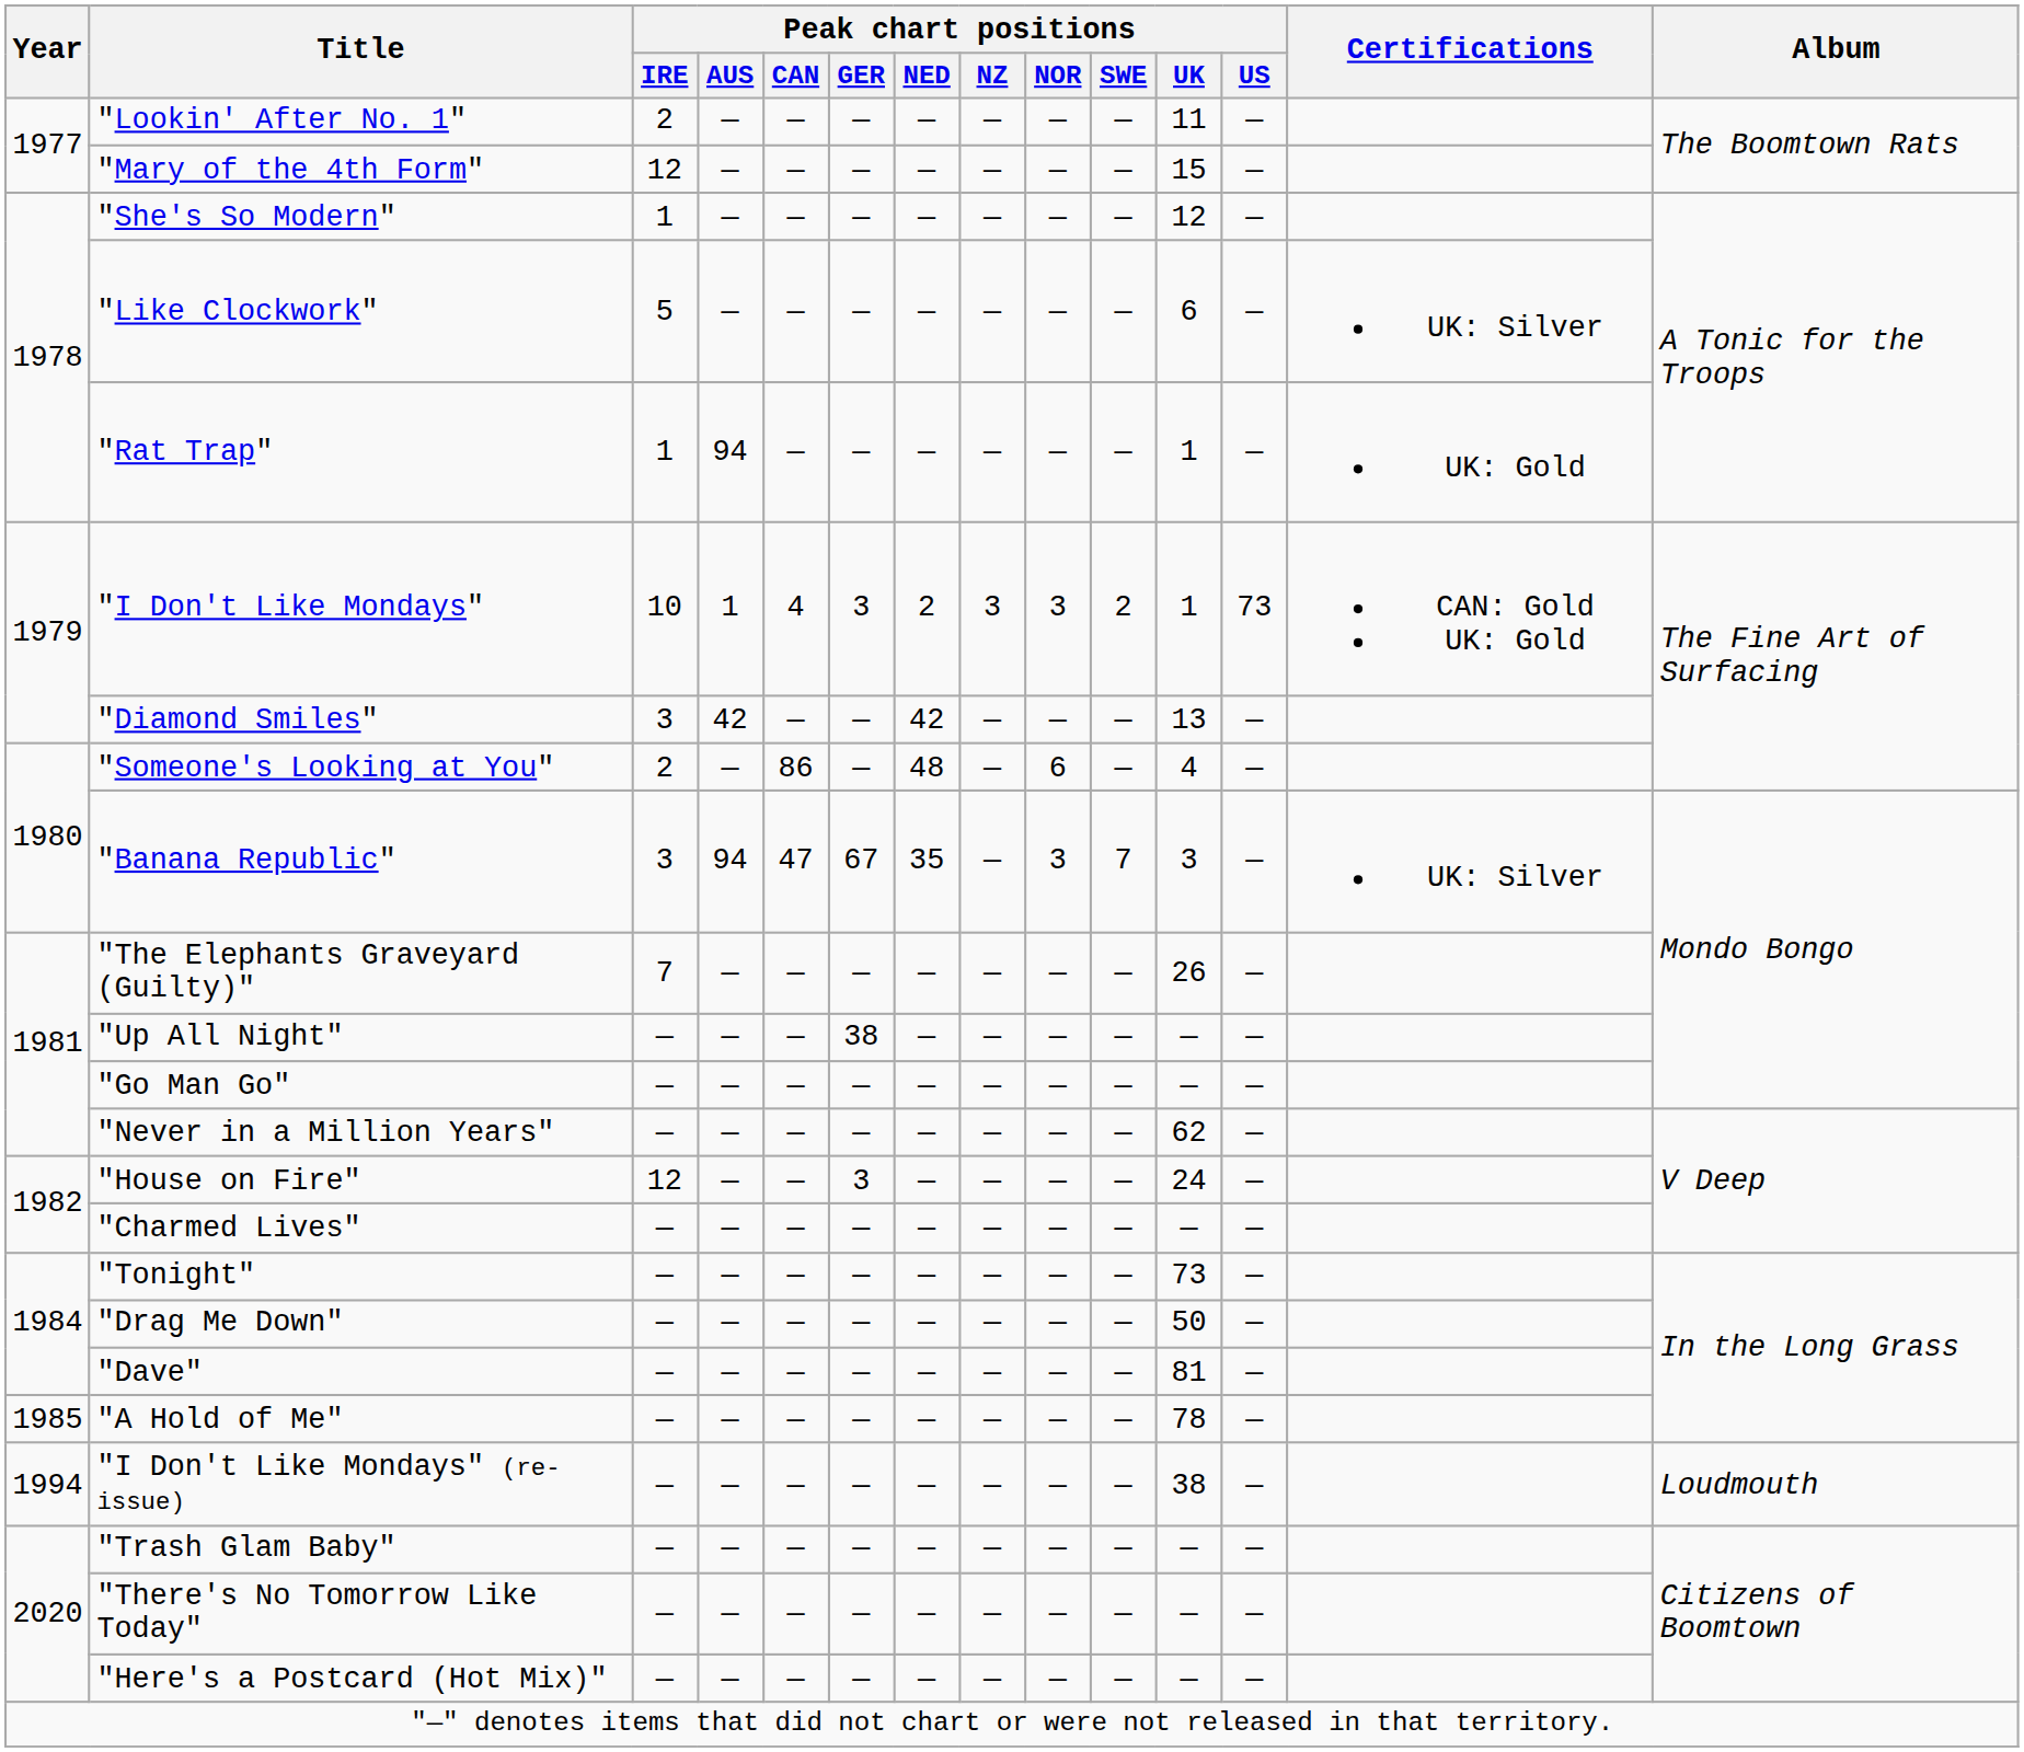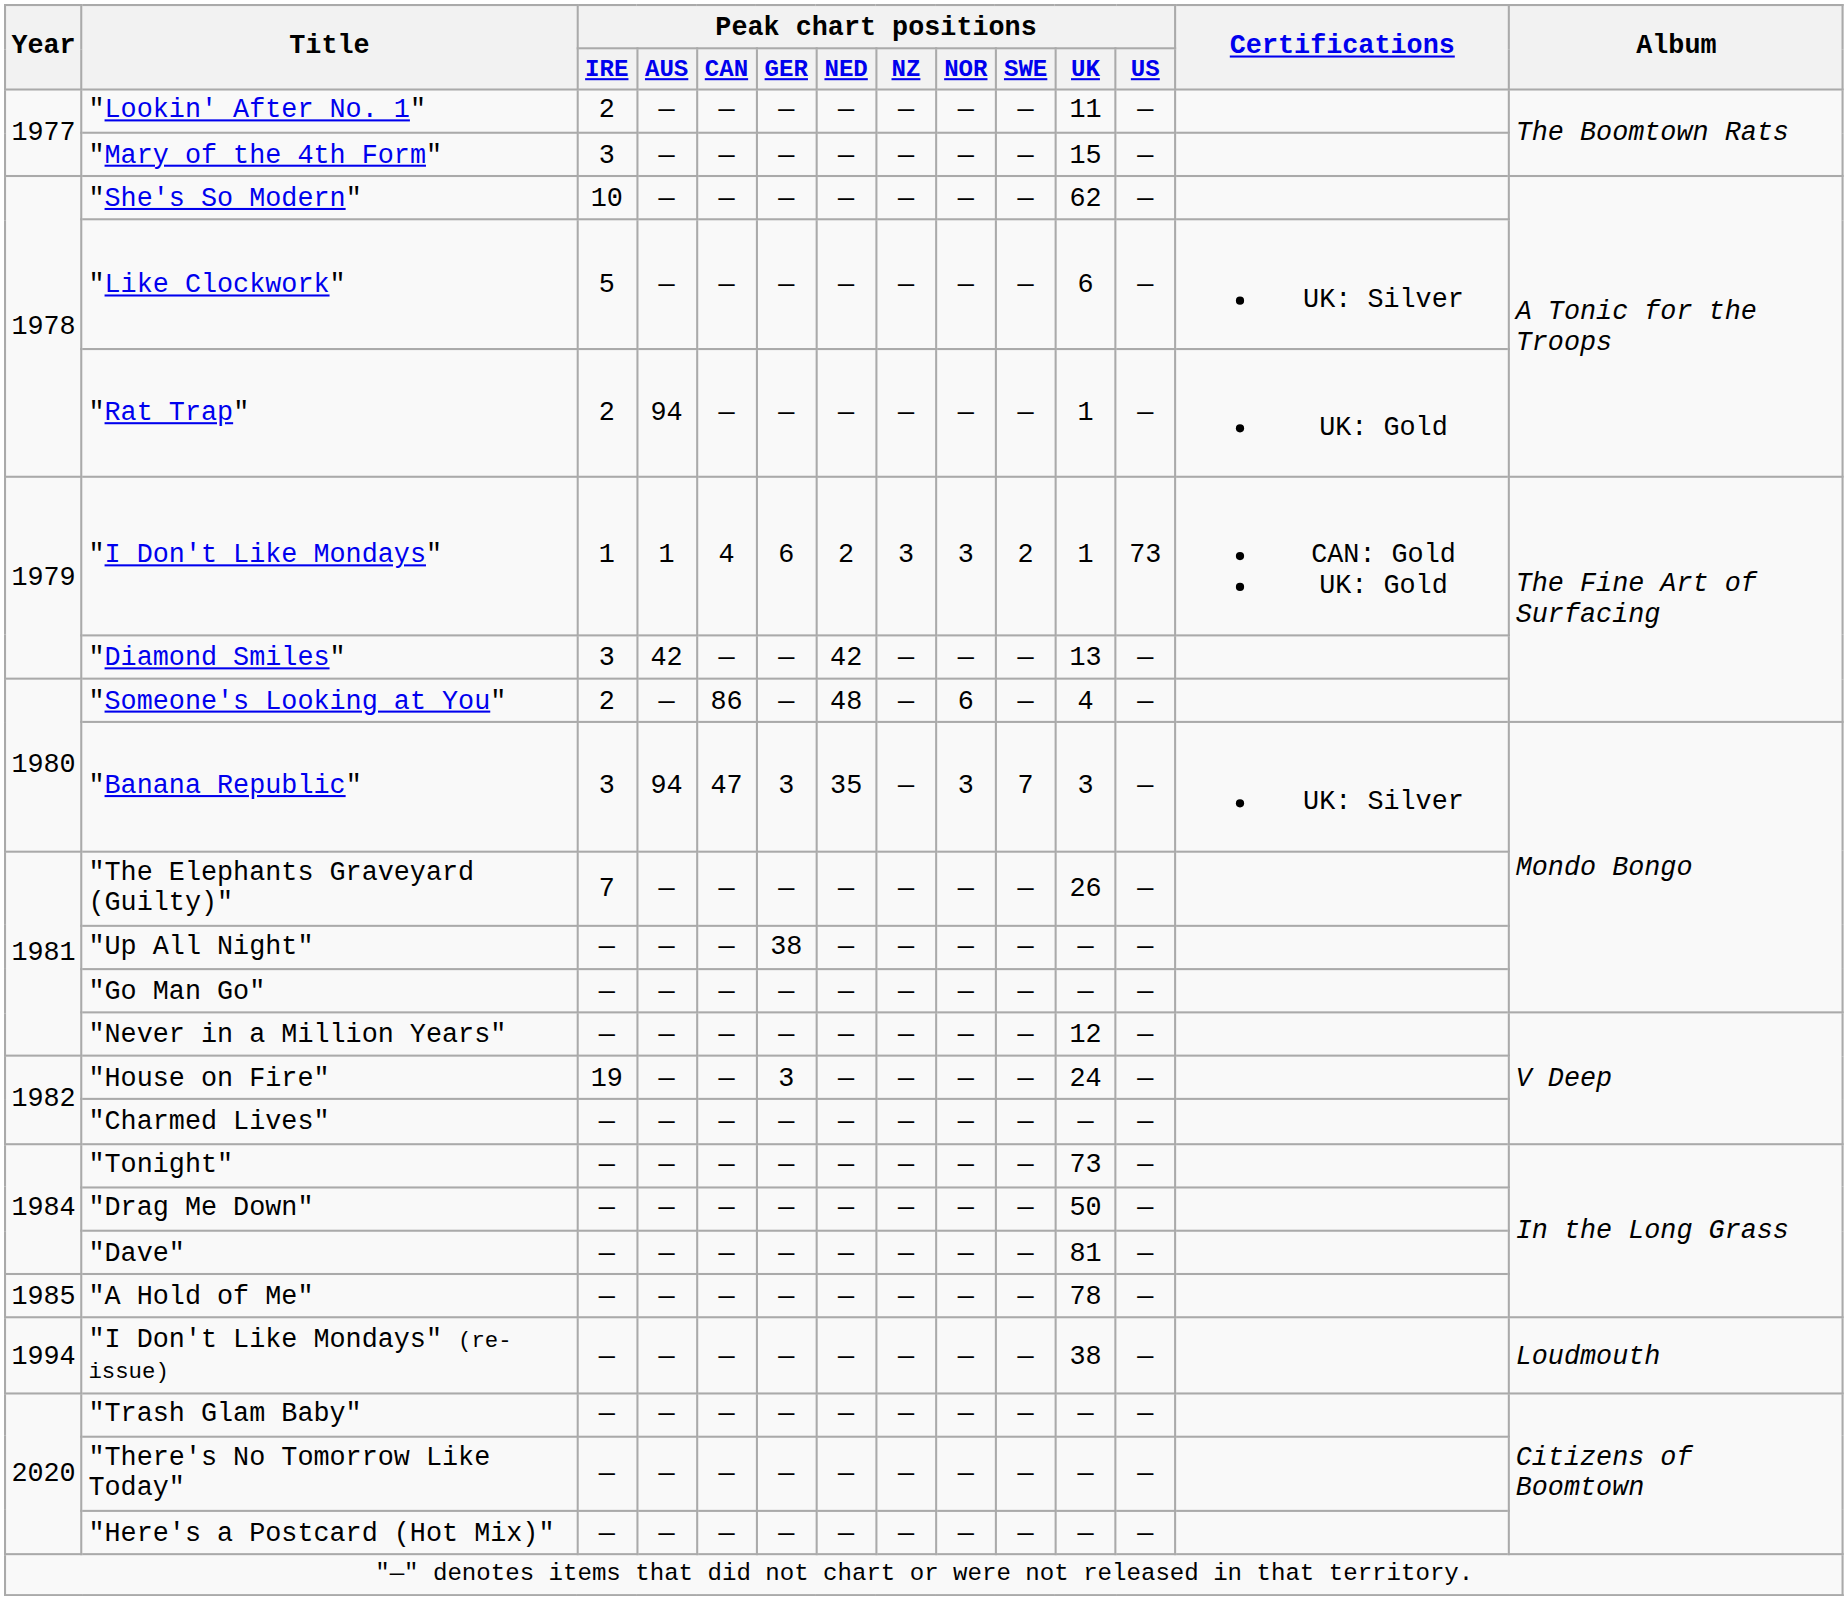 <table class="wikitable" style="text-align:center;">
 <tr>
 <th rowspan="2" style="width:2em;">Year</th>
 <th rowspan="2" style="width:18em;">Title</th>
 <th colspan="10">Peak chart positions</th>
 <th rowspan="2" style="width:12em;"><a href='#'>Certifications</a></th>
 <th rowspan="2" style="width:12em;">Album</th>
 </tr>
 <tr>
 <th style="width:2em;font-size:90%;"><a href='#'>IRE</a><br></th>
 <th style="width:2em;font-size:90%;"><a href='#'>AUS</a><br></th>
 <th style="width:2em;font-size:90%;"><a href='#'>CAN</a><br></th>
 <th style="width:2em;font-size:90%;"><a href='#'>GER</a><br></th>
 <th style="width:2em;font-size:90%;"><a href='#'>NED</a><br></th>
 <th style="width:2em;font-size:90%;"><a href='#'>NZ</a><br></th>
 <th style="width:2em;font-size:90%;"><a href='#'>NOR</a><br></th>
 <th style="width:2em;font-size:90%;"><a href='#'>SWE</a><br></th>
 <th style="width:2em;font-size:90%;"><a href='#'>UK</a><br></th>
 <th style="width:2em;font-size:90%;"><a href='#'>US</a><br></th>
 </tr>
 <tr>
 <td rowspan="2">1977</td>
 <td style="text-align:left;">"<a href='#'>Lookin' After No. 1</a>"</td>
 <td>2</td>
 <td>—</td>
 <td>—</td>
 <td>—</td>
 <td>—</td>
 <td>—</td>
 <td>—</td>
 <td>—</td>
 <td>11</td>
 <td>—</td>
 <td></td>
 <td style="text-align:left;" rowspan="2"><em>The Boomtown Rats</em></td>
 </tr>
 <tr>
 <td style="text-align:left;">"<a href='#'>Mary of the 4th Form</a>"</td>
-<td>12</td>
+<td>3</td>
 <td>—</td>
 <td>—</td>
 <td>—</td>
 <td>—</td>
 <td>—</td>
 <td>—</td>
 <td>—</td>
 <td>15</td>
 <td>—</td>
 <td></td>
 </tr>
 <tr>
 <td rowspan="3">1978</td>
 <td style="text-align:left;">"<a href='#'>She's So Modern</a>"</td>
-<td>1</td>
+<td>10</td>
 <td>—</td>
 <td>—</td>
 <td>—</td>
 <td>—</td>
 <td>—</td>
 <td>—</td>
 <td>—</td>
-<td>12</td>
+<td>62</td>
 <td>—</td>
 <td></td>
 <td style="text-align:left;" rowspan="3"><em>A Tonic for the Troops</em></td>
 </tr>
 <tr>
 <td style="text-align:left;">"<a href='#'>Like Clockwork</a>"</td>
 <td>5</td>
 <td>—</td>
 <td>—</td>
 <td>—</td>
 <td>—</td>
 <td>—</td>
 <td>—</td>
 <td>—</td>
 <td>6</td>
 <td>—</td>
 <td><br><ul><li>UK: Silver</li></ul></td>
 </tr>
 <tr>
 <td style="text-align:left;">"<a href='#'>Rat Trap</a>"</td>
-<td>1</td>
+<td>2</td>
 <td>94</td>
 <td>—</td>
 <td>—</td>
 <td>—</td>
 <td>—</td>
 <td>—</td>
 <td>—</td>
 <td>1</td>
 <td>—</td>
 <td><br><ul><li>UK: Gold</li></ul></td>
 </tr>
 <tr>
 <td rowspan="2">1979</td>
 <td style="text-align:left;">"<a href='#'>I Don't Like Mondays</a>"</td>
-<td>10</td>
+<td>1</td>
 <td>1</td>
 <td>4</td>
-<td>3</td>
+<td>6</td>
 <td>2</td>
 <td>3</td>
 <td>3</td>
 <td>2</td>
 <td>1</td>
 <td>73</td>
 <td><br><ul><li>CAN: Gold</li><li>UK: Gold</li></ul></td>
 <td style="text-align:left;" rowspan="3"><em>The Fine Art of Surfacing</em></td>
 </tr>
 <tr>
 <td style="text-align:left;">"<a href='#'>Diamond Smiles</a>"</td>
 <td>3</td>
 <td>42</td>
 <td>—</td>
 <td>—</td>
 <td>42</td>
 <td>—</td>
 <td>—</td>
 <td>—</td>
 <td>13</td>
 <td>—</td>
 <td></td>
 </tr>
 <tr>
 <td rowspan="2">1980</td>
 <td style="text-align:left;">"<a href='#'>Someone's Looking at You</a>"</td>
 <td>2</td>
 <td>—</td>
 <td>86</td>
 <td>—</td>
 <td>48</td>
 <td>—</td>
 <td>6</td>
 <td>—</td>
 <td>4</td>
 <td>—</td>
 <td></td>
 </tr>
 <tr>
 <td style="text-align:left;">"<a href='#'>Banana Republic</a>"</td>
 <td>3</td>
 <td>94</td>
 <td>47</td>
-<td>67</td>
+<td>3</td>
 <td>35</td>
 <td>—</td>
 <td>3</td>
 <td>7</td>
 <td>3</td>
 <td>—</td>
 <td><br><ul><li>UK: Silver</li></ul></td>
 <td style="text-align:left;" rowspan="4"><em>Mondo Bongo</em></td>
 </tr>
 <tr>
 <td rowspan="4">1981</td>
 <td style="text-align:left;">"The Elephants Graveyard (Guilty)"</td>
 <td>7</td>
 <td>—</td>
 <td>—</td>
 <td>—</td>
 <td>—</td>
 <td>—</td>
 <td>—</td>
 <td>—</td>
 <td>26</td>
 <td>—</td>
 <td></td>
 </tr>
 <tr>
 <td style="text-align:left;">"Up All Night"</td>
 <td>—</td>
 <td>—</td>
 <td>—</td>
 <td>38</td>
 <td>—</td>
 <td>—</td>
 <td>—</td>
 <td>—</td>
 <td>—</td>
 <td>—</td>
 <td></td>
 </tr>
 <tr>
 <td style="text-align:left;">"Go Man Go"</td>
 <td>—</td>
 <td>—</td>
 <td>—</td>
 <td>—</td>
 <td>—</td>
 <td>—</td>
 <td>—</td>
 <td>—</td>
 <td>—</td>
 <td>—</td>
 <td></td>
 </tr>
 <tr>
 <td style="text-align:left;">"Never in a Million Years"</td>
 <td>—</td>
 <td>—</td>
 <td>—</td>
 <td>—</td>
 <td>—</td>
 <td>—</td>
 <td>—</td>
 <td>—</td>
-<td>62</td>
+<td>12</td>
 <td>—</td>
 <td></td>
 <td style="text-align:left;" rowspan="3"><em>V Deep</em></td>
 </tr>
 <tr>
 <td rowspan="2">1982</td>
 <td style="text-align:left;">"House on Fire"</td>
-<td>12</td>
+<td>19</td>
 <td>—</td>
 <td>—</td>
 <td>3</td>
 <td>—</td>
 <td>—</td>
 <td>—</td>
 <td>—</td>
 <td>24</td>
 <td>—</td>
 <td></td>
 </tr>
 <tr>
 <td style="text-align:left;">"Charmed Lives"</td>
 <td>—</td>
 <td>—</td>
 <td>—</td>
 <td>—</td>
 <td>—</td>
 <td>—</td>
 <td>—</td>
 <td>—</td>
 <td>—</td>
 <td>—</td>
 <td></td>
 </tr>
 <tr>
 <td rowspan="3">1984</td>
 <td style="text-align:left;">"Tonight"</td>
 <td>—</td>
 <td>—</td>
 <td>—</td>
 <td>—</td>
 <td>—</td>
 <td>—</td>
 <td>—</td>
 <td>—</td>
 <td>73</td>
 <td>—</td>
 <td></td>
 <td style="text-align:left;" rowspan="4"><em>In the Long Grass</em></td>
 </tr>
 <tr>
 <td style="text-align:left;">"Drag Me Down"</td>
 <td>—</td>
 <td>—</td>
 <td>—</td>
 <td>—</td>
 <td>—</td>
 <td>—</td>
 <td>—</td>
 <td>—</td>
 <td>50</td>
 <td>—</td>
 <td></td>
 </tr>
 <tr>
 <td style="text-align:left;">"Dave"</td>
 <td>—</td>
 <td>—</td>
 <td>—</td>
 <td>—</td>
 <td>—</td>
 <td>—</td>
 <td>—</td>
 <td>—</td>
 <td>81</td>
 <td>—</td>
 <td></td>
 </tr>
 <tr>
 <td>1985</td>
 <td style="text-align:left;">"A Hold of Me"</td>
 <td>—</td>
 <td>—</td>
 <td>—</td>
 <td>—</td>
 <td>—</td>
 <td>—</td>
 <td>—</td>
 <td>—</td>
 <td>78</td>
 <td>—</td>
 <td></td>
 </tr>
 <tr>
 <td>1994</td>
 <td style="text-align:left;">"I Don't Like Mondays" <small>(re-issue)</small></td>
 <td>—</td>
 <td>—</td>
 <td>—</td>
 <td>—</td>
 <td>—</td>
 <td>—</td>
 <td>—</td>
 <td>—</td>
 <td>38</td>
 <td>—</td>
 <td></td>
 <td style="text-align:left;"><em>Loudmouth</em></td>
 </tr>
 <tr>
 <td rowspan="3">2020</td>
 <td style="text-align:left;">"Trash Glam Baby"</td>
 <td>—</td>
 <td>—</td>
 <td>—</td>
 <td>—</td>
 <td>—</td>
 <td>—</td>
 <td>—</td>
 <td>—</td>
 <td>—</td>
 <td>—</td>
 <td></td>
 <td style="text-align:left;" rowspan="3"><em>Citizens of Boomtown</em></td>
 </tr>
 <tr>
 <td style="text-align:left;">"There's No Tomorrow Like Today"</td>
 <td>—</td>
 <td>—</td>
 <td>—</td>
 <td>—</td>
 <td>—</td>
 <td>—</td>
 <td>—</td>
 <td>—</td>
 <td>—</td>
 <td>—</td>
 <td></td>
 </tr>
 <tr>
 <td style="text-align:left;">"Here's a Postcard (Hot Mix)"</td>
 <td>—</td>
 <td>—</td>
 <td>—</td>
 <td>—</td>
 <td>—</td>
 <td>—</td>
 <td>—</td>
 <td>—</td>
 <td>—</td>
 <td>—</td>
 <td></td>
 </tr>
 <tr>
 <td colspan="15" style="font-size:90%">"—" denotes items that did not chart or were not released in that territory.</td>
 </tr>
 <tr>
 </tr>
 </table>
